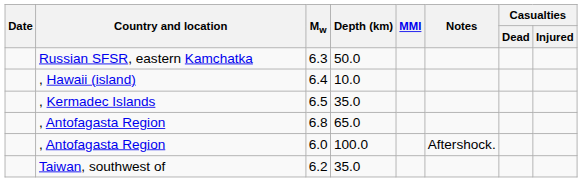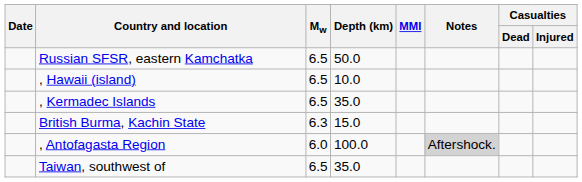 <table class="wikitable sortable sort-under" style="border:1px black; margin-left:1em;">
 <tr>
 <th rowspan="2"><small>Date</small></th>
 <th rowspan="2" style="width: 310px"><small>Country and location</small></th>
 <th rowspan="2"><small>M<sub>w</sub></small></th>
 <th rowspan="2"><small>Depth (km)</small></th>
 <th rowspan="2"><small><a href='#'>MMI</a></small></th>
 <th rowspan="2" class="unsortable"><small>Notes</small></th>
 <th colspan="2"><small>Casualties</small></th>
 </tr>
 <tr>
 <th><small>Dead</small></th>
 <th><small>Injured</small></th>
 </tr>
 <tr>
 <td></td>
 <td> <a href='#'>Russian SFSR</a>, eastern <a href='#'>Kamchatka</a></td>
-<td>6.3</td>
+<td>6.5</td>
 <td>50.0</td>
 <td></td>
 <td></td>
 <td></td>
 <td></td>
 </tr>
 <tr>
 <td></td>
 <td>, <a href='#'>Hawaii (island)</a></td>
-<td>6.4</td>
+<td>6.5</td>
 <td>10.0</td>
 <td></td>
 <td></td>
 <td></td>
 <td></td>
 </tr>
 <tr>
 <td></td>
 <td>, <a href='#'>Kermadec Islands</a></td>
 <td>6.5</td>
 <td>35.0</td>
 <td></td>
 <td></td>
 <td></td>
 <td></td>
 </tr>
 <tr>
 <td></td>
-<td>, <a href='#'>Antofagasta Region</a></td>
-<td>6.8</td>
-<td>65.0</td>
+<td> <a href='#'>British Burma</a>, <a href='#'>Kachin State</a></td>
+<td>6.3</td>
+<td>15.0</td>
 <td></td>
 <td></td>
 <td></td>
 <td></td>
 </tr>
 <tr>
 <td></td>
 <td>, <a href='#'>Antofagasta Region</a></td>
 <td>6.0</td>
 <td>100.0</td>
 <td></td>
-<td>Aftershock.</td>
+<td style="background: lightgrey;">Aftershock.</td>
 <td></td>
 <td></td>
 </tr>
 <tr>
 <td></td>
 <td> <a href='#'>Taiwan</a>, southwest of</td>
-<td>6.2</td>
+<td>6.5</td>
 <td>35.0</td>
 <td></td>
 <td></td>
 <td></td>
 <td></td>
 </tr>
 </table>
